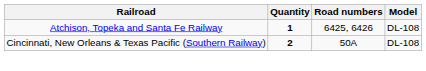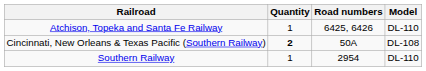 <table class="wikitable">
 <tr>
 <th>Railroad</th>
 <th>Quantity</th>
 <th>Road numbers</th>
 <th>Model</th>
 </tr>
 <tr align="center">
 <td><a href='#'>Atchison, Topeka and Santa Fe Railway</a></td>
-<td><strong>1</strong></td>
+<td>1</td>
 <td>6425, 6426</td>
-<td>DL-108</td>
+<td>DL-110</td>
 </tr>
 <tr align="center">
 <td>Cincinnati, New Orleans & Texas Pacific (<a href='#'>Southern Railway</a>)</td>
 <td><strong>2</strong></td>
 <td>50A</td>
 <td>DL-108</td>
 </tr>
+<tr align="center">
+<td><a href='#'>Southern Railway</a></td>
+<td>1</td>
+<td>2954</td>
+<td>DL-110</td>
+</tr>
 </table>
